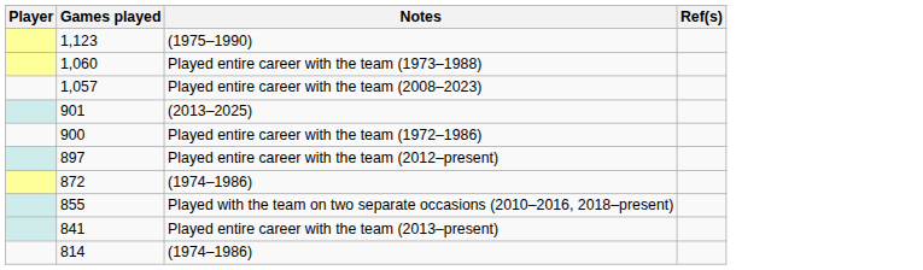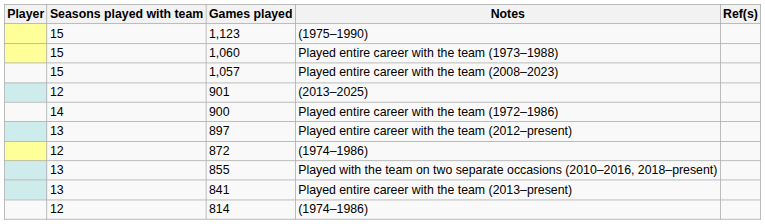 <table class="wikitable sortable plainrowheaders">
 <tr>
 <th scope="col">Player</th>
+<th scope="col">Seasons played with team</th>
 <th scope="col">Games played</th>
 <th scope="col">Notes</th>
 <th scope="col" class="unsortable">Ref(s)</th>
 </tr>
 <tr>
 <td style="background:#FFFF99"></td>
+<td>15</td>
 <td>1,123</td>
 <td>(1975–1990)</td>
 <td></td>
 </tr>
 <tr>
 <td style="background:#FFFF99"></td>
+<td>15</td>
 <td>1,060</td>
 <td>Played entire career with the team (1973–1988)</td>
 <td></td>
 </tr>
 <tr>
 <td></td>
+<td>15</td>
 <td>1,057</td>
 <td>Played entire career with the team (2008–2023)</td>
 <td></td>
 </tr>
 <tr>
 <td style="background:#CFECEC"></td>
+<td>12</td>
 <td>901</td>
 <td>(2013–2025)</td>
 <td></td>
 </tr>
 <tr>
 <td></td>
+<td>14</td>
 <td>900</td>
 <td>Played entire career with the team (1972–1986)</td>
 <td></td>
 </tr>
 <tr>
 <td style="background:#CFECEC"></td>
+<td>13</td>
 <td>897</td>
 <td>Played entire career with the team (2012–present)</td>
 <td></td>
 </tr>
 <tr>
 <td style="background:#FFFF99"></td>
+<td>12</td>
 <td>872</td>
 <td>(1974–1986)</td>
 <td></td>
 </tr>
 <tr>
 <td style="background:#CFECEC"></td>
+<td>13</td>
 <td>855</td>
 <td>Played with the team on two separate occasions (2010–2016, 2018–present)</td>
 <td></td>
 </tr>
 <tr>
 <td style="background:#CFECEC"></td>
+<td>13</td>
 <td>841</td>
 <td>Played entire career with the team (2013–present)</td>
 <td></td>
 </tr>
 <tr>
 <td></td>
+<td>12</td>
 <td>814</td>
 <td>(1974–1986)</td>
 <td></td>
 </tr>
 </table>
